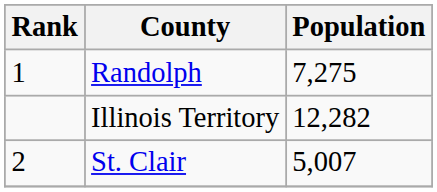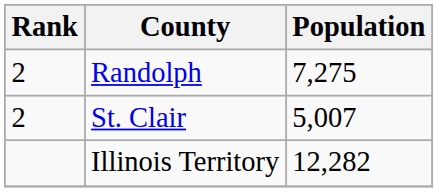 <table class=wikitable>
 <tr>
 <th>Rank</th>
 <th>County</th>
 <th>Population</th>
 </tr>
 <tr>
-<td>1</td>
+<td>2</td>
 <td><a href='#'>Randolph</a></td>
 <td>7,275</td>
+</tr>
+<tr>
+<td>2</td>
+<td><a href='#'>St. Clair</a></td>
+<td>5,007</td>
 </tr>
 <tr>
 <td></td>
 <td>Illinois Territory</td>
 <td>12,282</td>
 </tr>
 <tr>
-<td>2</td>
-<td><a href='#'>St. Clair</a></td>
-<td>5,007</td>
-</tr>
-<tr>
 </tr>
 </table>
